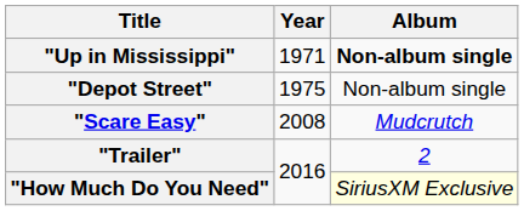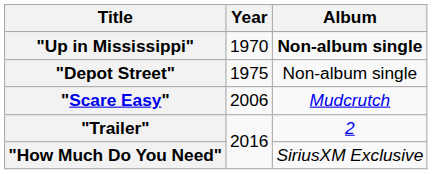 <table class="wikitable plainrowheaders" style="text-align:center">
 <tr>
 <th>Title</th>
 <th>Year</th>
 <th>Album</th>
 </tr>
 <tr>
 <th scope="row">"Up in Mississippi"</th>
-<td>1971</td>
+<td>1970</td>
 <td><strong>Non-album single</strong></td>
 </tr>
 <tr>
 <th scope="row">"Depot Street"</th>
 <td>1975</td>
 <td>Non-album single</td>
 </tr>
 <tr>
 <th scope="row">"<a href='#'>Scare Easy</a>"</th>
-<td>2008</td>
+<td>2006</td>
 <td><em><a href='#'>Mudcrutch</a></em></td>
 </tr>
 <tr>
 <th scope="row">"Trailer"</th>
 <td rowspan="2">2016</td>
 <td><em><a href='#'>2</a></em></td>
 </tr>
 <tr>
 <th scope="row">"How Much Do You Need"</th>
-<td style="background: lightyellow;"><em>SiriusXM Exclusive</em></td>
+<td><em>SiriusXM Exclusive</em></td>
 </tr>
 </table>
